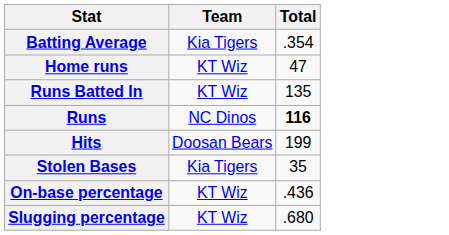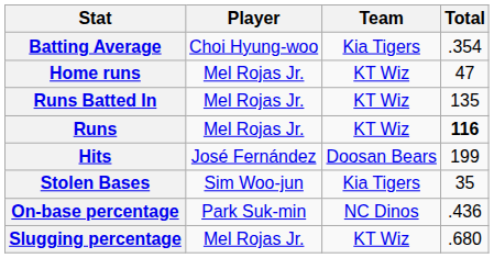 <table class="wikitable" style="text-align:center;">
 <tr>
 <th>Stat</th>
+<th>Player</th>
 <th>Team</th>
 <th>Total</th>
 </tr>
 <tr>
 <th scope="row" style="text-align:center;"><a href='#'>Batting Average</a></th>
+<td><a href='#'>Choi Hyung-woo</a></td>
 <td><a href='#'>Kia Tigers</a></td>
 <td>.354</td>
 </tr>
 <tr>
 <th scope="row" style="text-align:center;"><a href='#'>Home runs</a></th>
+<td><a href='#'>Mel Rojas Jr.</a></td>
 <td><a href='#'>KT Wiz</a></td>
 <td>47</td>
 </tr>
 <tr>
 <th scope="row" style="text-align:center;"><a href='#'>Runs Batted In</a></th>
+<td><a href='#'>Mel Rojas Jr.</a></td>
 <td><a href='#'>KT Wiz</a></td>
 <td>135</td>
 </tr>
 <tr>
 <th scope="row" style="text-align:center;"><a href='#'>Runs</a></th>
-<td><a href='#'>NC Dinos</a></td>
+<td><a href='#'>Mel Rojas Jr.</a></td>
+<td><a href='#'>KT Wiz</a></td>
 <td><strong>116</strong></td>
 </tr>
 <tr>
 <th scope="row" style="text-align:center;"><a href='#'>Hits</a></th>
+<td><a href='#'>José Fernández</a></td>
 <td><a href='#'>Doosan Bears</a></td>
 <td>199</td>
 </tr>
 <tr>
 <th scope="row" style="text-align:center;"><a href='#'>Stolen Bases</a></th>
+<td><a href='#'>Sim Woo-jun</a></td>
 <td><a href='#'>Kia Tigers</a></td>
 <td>35</td>
 </tr>
 <tr>
 <th scope="row" style="text-align:center;"><a href='#'>On-base percentage</a></th>
-<td><a href='#'>KT Wiz</a></td>
+<td><a href='#'>Park Suk-min</a></td>
+<td><a href='#'>NC Dinos</a></td>
 <td>.436</td>
 </tr>
 <tr>
 <th scope="row" style="text-align:center;"><a href='#'>Slugging percentage</a></th>
+<td><a href='#'>Mel Rojas Jr.</a></td>
 <td><a href='#'>KT Wiz</a></td>
 <td>.680</td>
 </tr>
 </table>
